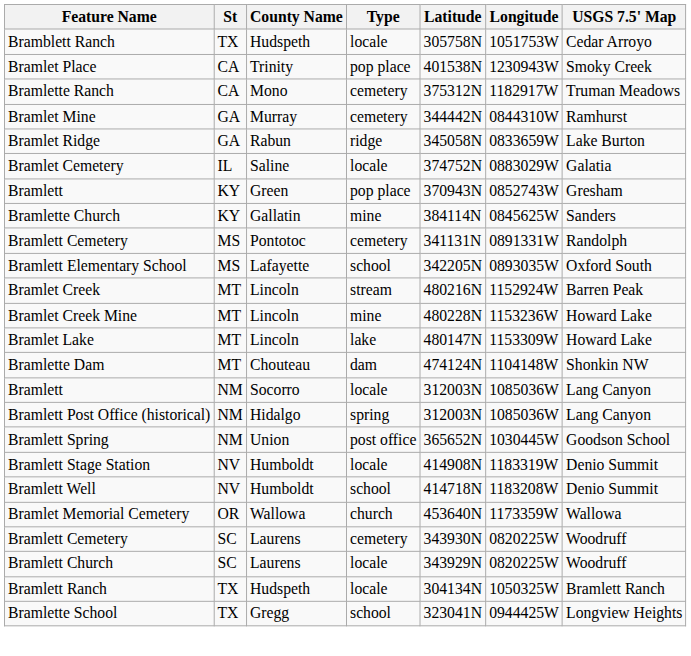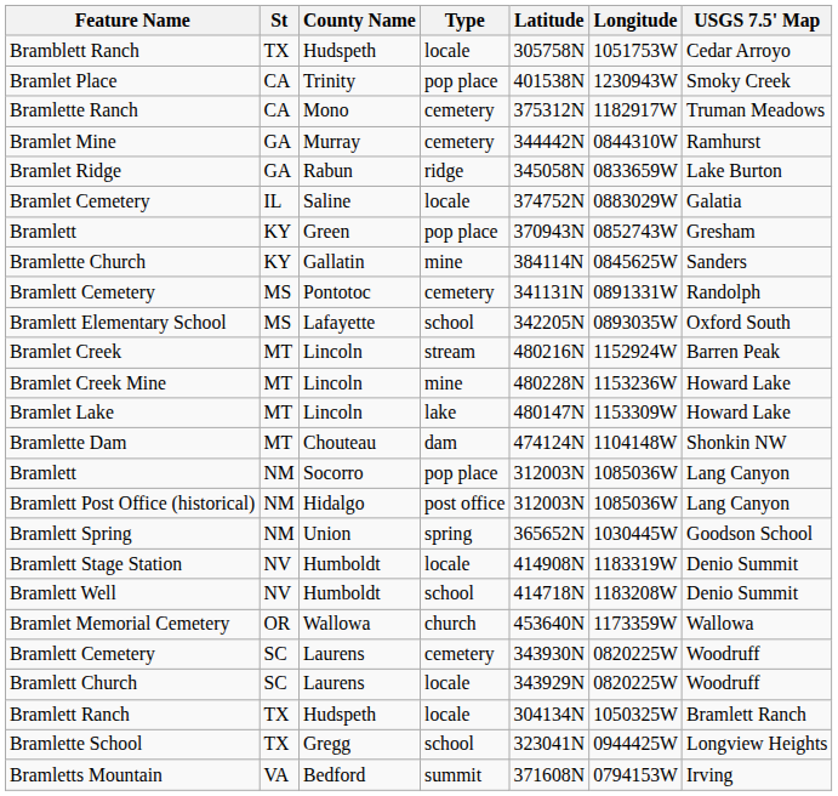 <table class="wikitable">
 <tr>
 <th>Feature Name</th>
 <th>St</th>
 <th>County Name</th>
 <th>Type</th>
 <th>Latitude</th>
 <th>Longitude</th>
 <th>USGS 7.5' Map</th>
 </tr>
 <tr>
 <td>Bramblett Ranch</td>
 <td>TX</td>
 <td>Hudspeth</td>
 <td>locale</td>
 <td>305758N</td>
 <td>1051753W</td>
 <td>Cedar Arroyo</td>
 </tr>
 <tr>
 <td>Bramlet Place</td>
 <td>CA</td>
 <td>Trinity</td>
 <td>pop place</td>
 <td>401538N</td>
 <td>1230943W</td>
 <td>Smoky Creek</td>
 </tr>
 <tr>
 <td>Bramlette Ranch</td>
 <td>CA</td>
 <td>Mono</td>
 <td>cemetery</td>
 <td>375312N</td>
 <td>1182917W</td>
 <td>Truman Meadows</td>
 </tr>
 <tr>
 <td>Bramlet Mine</td>
 <td>GA</td>
 <td>Murray</td>
 <td>cemetery</td>
 <td>344442N</td>
 <td>0844310W</td>
 <td>Ramhurst</td>
 </tr>
 <tr>
 <td>Bramlet Ridge</td>
 <td>GA</td>
 <td>Rabun</td>
 <td>ridge</td>
 <td>345058N</td>
 <td>0833659W</td>
 <td>Lake Burton</td>
 </tr>
 <tr>
 <td>Bramlet Cemetery</td>
 <td>IL</td>
 <td>Saline</td>
 <td>locale</td>
 <td>374752N</td>
 <td>0883029W</td>
 <td>Galatia</td>
 </tr>
 <tr>
 <td>Bramlett</td>
 <td>KY</td>
 <td>Green</td>
 <td>pop place</td>
 <td>370943N</td>
 <td>0852743W</td>
 <td>Gresham</td>
 </tr>
 <tr>
 <td>Bramlette Church</td>
 <td>KY</td>
 <td>Gallatin</td>
 <td>mine</td>
 <td>384114N</td>
 <td>0845625W</td>
 <td>Sanders</td>
 </tr>
 <tr>
 <td>Bramlett Cemetery</td>
 <td>MS</td>
 <td>Pontotoc</td>
 <td>cemetery</td>
 <td>341131N</td>
 <td>0891331W</td>
 <td>Randolph</td>
 </tr>
 <tr>
 <td>Bramlett Elementary School</td>
 <td>MS</td>
 <td>Lafayette</td>
 <td>school</td>
 <td>342205N</td>
 <td>0893035W</td>
 <td>Oxford South</td>
 </tr>
 <tr>
 <td>Bramlet Creek</td>
 <td>MT</td>
 <td>Lincoln</td>
 <td>stream</td>
 <td>480216N</td>
 <td>1152924W</td>
 <td>Barren Peak</td>
 </tr>
 <tr>
 <td>Bramlet Creek Mine</td>
 <td>MT</td>
 <td>Lincoln</td>
 <td>mine</td>
 <td>480228N</td>
 <td>1153236W</td>
 <td>Howard Lake</td>
 </tr>
 <tr>
 <td>Bramlet Lake</td>
 <td>MT</td>
 <td>Lincoln</td>
 <td>lake</td>
 <td>480147N</td>
 <td>1153309W</td>
 <td>Howard Lake</td>
 </tr>
 <tr>
 <td>Bramlette Dam</td>
 <td>MT</td>
 <td>Chouteau</td>
 <td>dam</td>
 <td>474124N</td>
 <td>1104148W</td>
 <td>Shonkin NW</td>
 </tr>
 <tr>
 <td>Bramlett</td>
 <td>NM</td>
 <td>Socorro</td>
-<td>locale</td>
+<td>pop place</td>
 <td>312003N</td>
 <td>1085036W</td>
 <td>Lang Canyon</td>
 </tr>
 <tr>
 <td>Bramlett Post Office (historical)</td>
 <td>NM</td>
 <td>Hidalgo</td>
-<td>spring</td>
+<td>post office</td>
 <td>312003N</td>
 <td>1085036W</td>
 <td>Lang Canyon</td>
 </tr>
 <tr>
 <td>Bramlett Spring</td>
 <td>NM</td>
 <td>Union</td>
-<td>post office</td>
+<td>spring</td>
 <td>365652N</td>
 <td>1030445W</td>
 <td>Goodson School</td>
 </tr>
 <tr>
 <td>Bramlett Stage Station</td>
 <td>NV</td>
 <td>Humboldt</td>
 <td>locale</td>
 <td>414908N</td>
 <td>1183319W</td>
 <td>Denio Summit</td>
 </tr>
 <tr>
 <td>Bramlett Well</td>
 <td>NV</td>
 <td>Humboldt</td>
 <td>school</td>
 <td>414718N</td>
 <td>1183208W</td>
 <td>Denio Summit</td>
 </tr>
 <tr>
 <td>Bramlet Memorial Cemetery</td>
 <td>OR</td>
 <td>Wallowa</td>
 <td>church</td>
 <td>453640N</td>
 <td>1173359W</td>
 <td>Wallowa</td>
 </tr>
 <tr>
 <td>Bramlett Cemetery</td>
 <td>SC</td>
 <td>Laurens</td>
 <td>cemetery</td>
 <td>343930N</td>
 <td>0820225W</td>
 <td>Woodruff</td>
 </tr>
 <tr>
 <td>Bramlett Church</td>
 <td>SC</td>
 <td>Laurens</td>
 <td>locale</td>
 <td>343929N</td>
 <td>0820225W</td>
 <td>Woodruff</td>
 </tr>
 <tr>
 <td>Bramlett Ranch</td>
 <td>TX</td>
 <td>Hudspeth</td>
 <td>locale</td>
 <td>304134N</td>
 <td>1050325W</td>
 <td>Bramlett Ranch</td>
 </tr>
 <tr>
 <td>Bramlette School</td>
 <td>TX</td>
 <td>Gregg</td>
 <td>school</td>
 <td>323041N</td>
 <td>0944425W</td>
 <td>Longview Heights</td>
 </tr>
+<tr>
+<td>Bramletts Mountain</td>
+<td>VA</td>
+<td>Bedford</td>
+<td>summit</td>
+<td>371608N</td>
+<td>0794153W</td>
+<td>Irving</td>
+</tr>
 </table>
